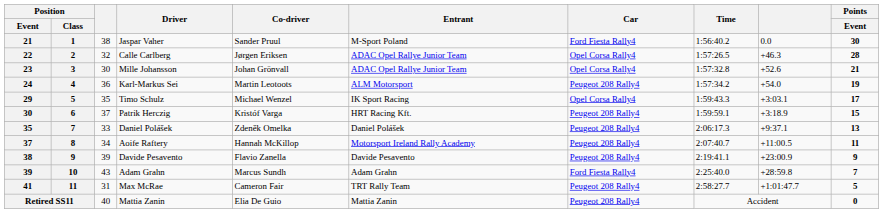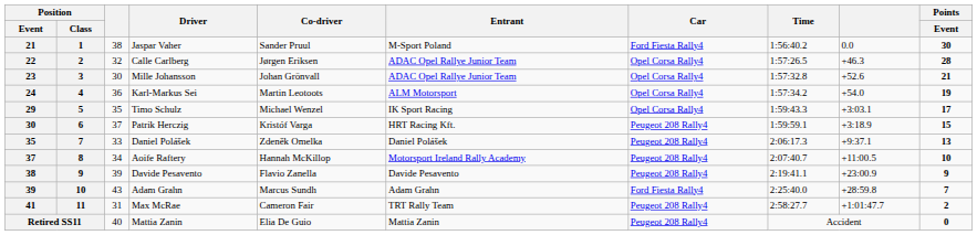 <table class="wikitable" width="85%" style="font-size: 85%;">
 <tr>
 <th colspan="2">Position</th>
 <th rowspan="2"></th>
 <th rowspan="2">Driver</th>
 <th rowspan="2">Co-driver</th>
 <th rowspan="2">Entrant</th>
 <th rowspan="2">Car</th>
 <th rowspan="2">Time</th>
 <th rowspan="2"></th>
 <th>Points</th>
 </tr>
 <tr>
 <th>Event</th>
 <th>Class</th>
 <th>Event</th>
 </tr>
 <tr>
 <th>21</th>
 <th>1</th>
 <td align="center">38</td>
 <td>Jaspar Vaher</td>
 <td>Sander Pruul</td>
 <td>M-Sport Poland</td>
 <td><a href='#'>Ford Fiesta Rally4</a></td>
 <td>1:56:40.2</td>
 <td>0.0</td>
 <td align="center"><strong>30</strong></td>
 </tr>
 <tr>
 <th>22</th>
 <th>2</th>
 <td align="center">32</td>
 <td>Calle Carlberg</td>
 <td>Jørgen Eriksen</td>
 <td><a href='#'>ADAC Opel Rallye Junior Team</a></td>
 <td><a href='#'>Opel Corsa Rally4</a></td>
 <td>1:57:26.5</td>
 <td>+46.3</td>
 <td align="center"><strong>28</strong></td>
 </tr>
 <tr>
 <th>23</th>
 <th>3</th>
 <td align="center">30</td>
 <td>Mille Johansson</td>
 <td>Johan Grönvall</td>
 <td><a href='#'>ADAC Opel Rallye Junior Team</a></td>
 <td><a href='#'>Opel Corsa Rally4</a></td>
 <td>1:57:32.8</td>
 <td>+52.6</td>
 <td align="center"><strong>21</strong></td>
 </tr>
 <tr>
 <th>24</th>
 <th>4</th>
 <td align="center">36</td>
 <td>Karl-Markus Sei</td>
 <td>Martin Leotoots</td>
 <td><a href='#'>ALM Motorsport</a></td>
-<td><a href='#'>Peugeot 208 Rally4</a></td>
+<td><a href='#'>Opel Corsa Rally4</a></td>
 <td>1:57:34.2</td>
 <td>+54.0</td>
 <td align="center"><strong>19</strong></td>
 </tr>
 <tr>
 <th>29</th>
 <th>5</th>
 <td align="center">35</td>
 <td>Timo Schulz</td>
 <td>Michael Wenzel</td>
 <td>IK Sport Racing</td>
 <td><a href='#'>Opel Corsa Rally4</a></td>
 <td>1:59:43.3</td>
 <td>+3:03.1</td>
 <td align="center"><strong>17</strong></td>
 </tr>
 <tr>
 <th>30</th>
 <th>6</th>
 <td align="center">37</td>
 <td>Patrik Herczig</td>
 <td>Kristóf Varga</td>
 <td>HRT Racing Kft.</td>
 <td><a href='#'>Peugeot 208 Rally4</a></td>
 <td>1:59:59.1</td>
 <td>+3:18.9</td>
 <td align="center"><strong>15</strong></td>
 </tr>
 <tr>
 <th>35</th>
 <th>7</th>
 <td align="center">33</td>
 <td>Daniel Polášek</td>
 <td>Zdeněk Omelka</td>
 <td>Daniel Polášek</td>
 <td><a href='#'>Peugeot 208 Rally4</a></td>
 <td>2:06:17.3</td>
 <td>+9:37.1</td>
 <td align="center"><strong>13</strong></td>
 </tr>
 <tr>
 <th>37</th>
 <th>8</th>
 <td align="center">34</td>
 <td>Aoife Raftery</td>
 <td>Hannah McKillop</td>
 <td><a href='#'>Motorsport Ireland Rally Academy</a></td>
 <td><a href='#'>Peugeot 208 Rally4</a></td>
 <td>2:07:40.7</td>
 <td>+11:00.5</td>
-<td align="center"><strong>11</strong></td>
+<td align="center"><strong>10</strong></td>
 </tr>
 <tr>
 <th>38</th>
 <th>9</th>
 <td align="center">39</td>
 <td>Davide Pesavento</td>
 <td>Flavio Zanella</td>
 <td>Davide Pesavento</td>
 <td><a href='#'>Peugeot 208 Rally4</a></td>
 <td>2:19:41.1</td>
 <td>+23:00.9</td>
 <td align="center"><strong>9</strong></td>
 </tr>
 <tr>
 <th>39</th>
 <th>10</th>
 <td align="center">43</td>
 <td>Adam Grahn</td>
 <td>Marcus Sundh</td>
 <td>Adam Grahn</td>
 <td><a href='#'>Ford Fiesta Rally4</a></td>
 <td>2:25:40.0</td>
 <td>+28:59.8</td>
 <td align="center"><strong>7</strong></td>
 </tr>
 <tr>
 <th>41</th>
 <th>11</th>
 <td align="center">31</td>
 <td>Max McRae</td>
 <td>Cameron Fair</td>
 <td>TRT Rally Team</td>
 <td><a href='#'>Peugeot 208 Rally4</a></td>
 <td>2:58:27.7</td>
 <td>+1:01:47.7</td>
-<td align="center"><strong>5</strong></td>
+<td align="center"><strong>2</strong></td>
 </tr>
 <tr>
 <th colspan="2">Retired SS11</th>
 <td align="center">40</td>
 <td>Mattia Zanin</td>
 <td>Elia De Guio</td>
 <td>Mattia Zanin</td>
 <td><a href='#'>Peugeot 208 Rally4</a></td>
 <td align="center" colspan="2">Accident</td>
 <td align="center"><strong>0</strong></td>
 </tr>
 </table>
